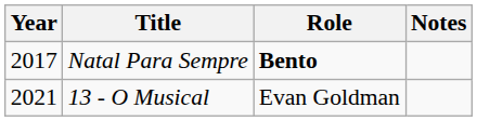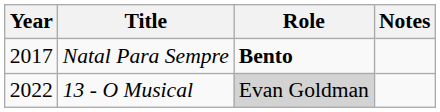 <table class="wikitable">
 <tr>
 <th>Year</th>
 <th>Title</th>
 <th>Role</th>
 <th>Notes</th>
 </tr>
 <tr>
 <td>2017</td>
 <td><em>Natal Para Sempre</em></td>
 <td><strong>Bento</strong></td>
 <td></td>
 </tr>
 <tr>
-<td>2021</td>
+<td>2022</td>
 <td><em>13 - O Musical</em></td>
-<td>Evan Goldman</td>
+<td style="background: lightgrey;">Evan Goldman</td>
 <td></td>
 </tr>
 </table>
